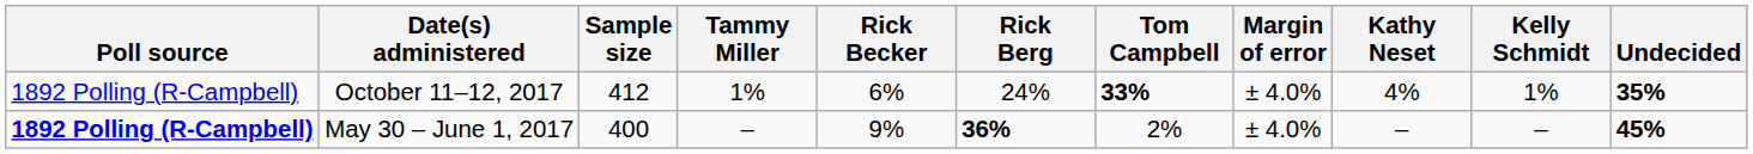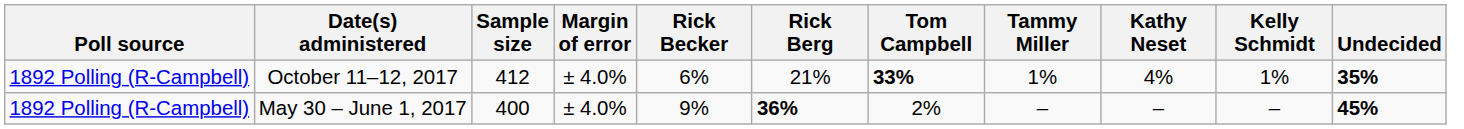 <table class="wikitable" style="font-size:90%;">
 <tr valign=bottom>
 <th>Poll source</th>
 <th>Date(s)<br>administered</th>
 <th>Sample<br>size</th>
-<th style="width:75px;">Tammy<br>Miller</th>
+<th>Margin<br>of error</th>
 <th style="width:75px;">Rick<br>Becker</th>
 <th style="width:75px;">Rick<br>Berg</th>
 <th style="width:75px;">Tom<br>Campbell</th>
-<th>Margin<br>of error</th>
+<th style="width:75px;">Tammy<br>Miller</th>
 <th style="width:75px;">Kathy<br>Neset</th>
 <th style="width:75px;">Kelly<br>Schmidt</th>
 <th>Undecided</th>
 </tr>
 <tr>
 <td><a href='#'>1892 Polling (R-Campbell)</a></td>
 <td align=center>October 11–12, 2017</td>
 <td align=center>412</td>
+<td align=center>± 4.0%</td>
+<td align=center>6%</td>
+<td align=center>21%</td>
+<td><strong>33%</strong></td>
 <td align=center>1%</td>
-<td align=center>6%</td>
-<td align=center>24%</td>
-<td><strong>33%</strong></td>
-<td align=center>± 4.0%</td>
 <td align=center>4%</td>
 <td align=center>1%</td>
 <td><strong>35%</strong></td>
 </tr>
 <tr>
-<td><strong><a href='#'>1892 Polling (R-Campbell)</a></strong></td>
+<td><a href='#'>1892 Polling (R-Campbell)</a></td>
 <td align=center>May 30 – June 1, 2017</td>
 <td align=center>400</td>
-<td align=center>–</td>
+<td align=center>± 4.0%</td>
 <td align=center>9%</td>
 <td><strong>36%</strong></td>
 <td align=center>2%</td>
-<td align=center>± 4.0%</td>
+<td align=center>–</td>
 <td align=center>–</td>
 <td align=center>–</td>
 <td><strong>45%</strong></td>
 </tr>
 </table>
